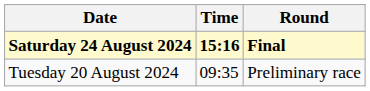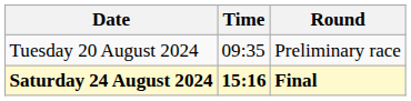 <table class="wikitable">
 <tr>
 <th>Date</th>
 <th>Time</th>
 <th>Round</th>
 </tr>
 <tr>
+<td>Tuesday 20 August 2024</td>
+<td>09:35</td>
+<td>Preliminary race</td>
+</tr>
+<tr>
 <td style=background:lemonchiffon><strong>Saturday 24 August 2024</strong></td>
 <td style=background:lemonchiffon><strong>15:16</strong></td>
 <td style=background:lemonchiffon><strong>Final</strong></td>
 </tr>
-<tr>
-<td>Tuesday 20 August 2024</td>
-<td>09:35</td>
-<td>Preliminary race</td>
-</tr>
 </table>
